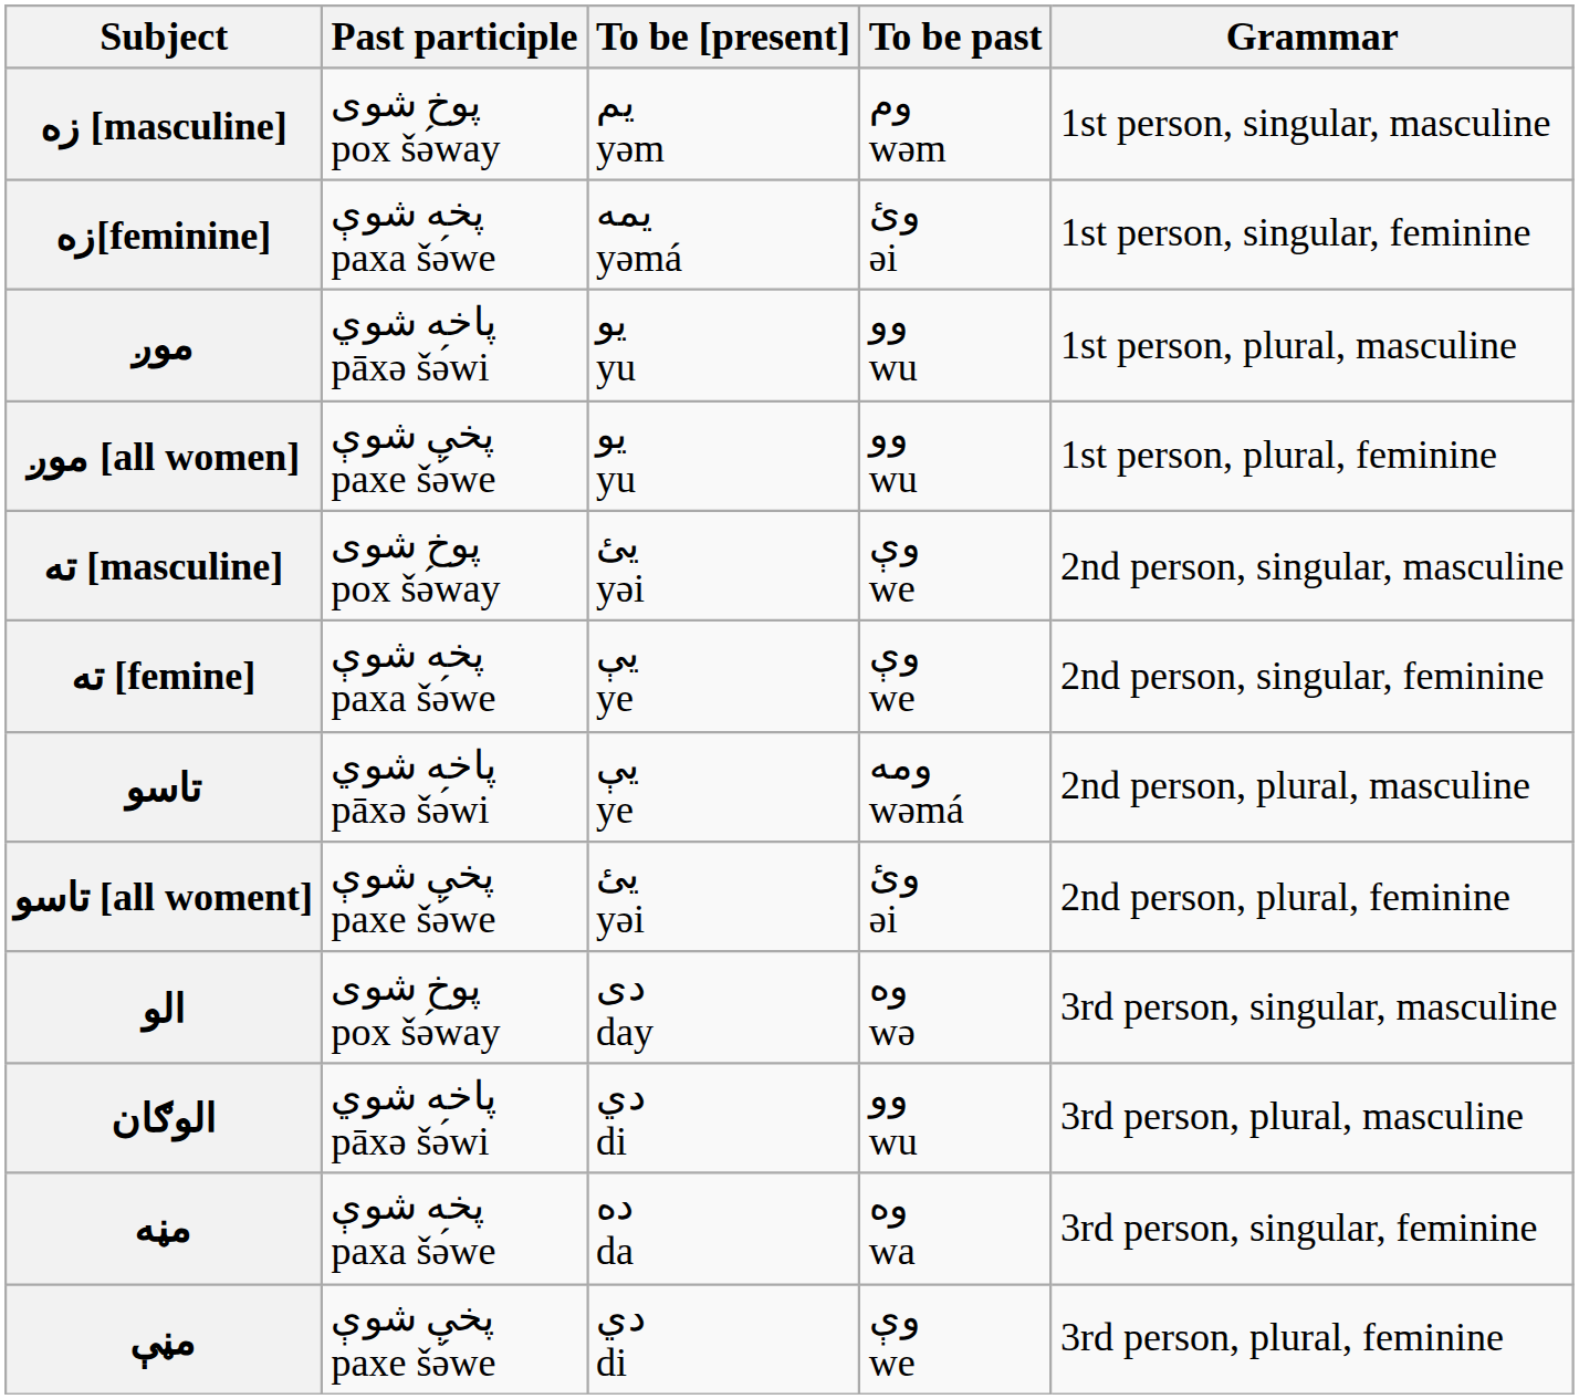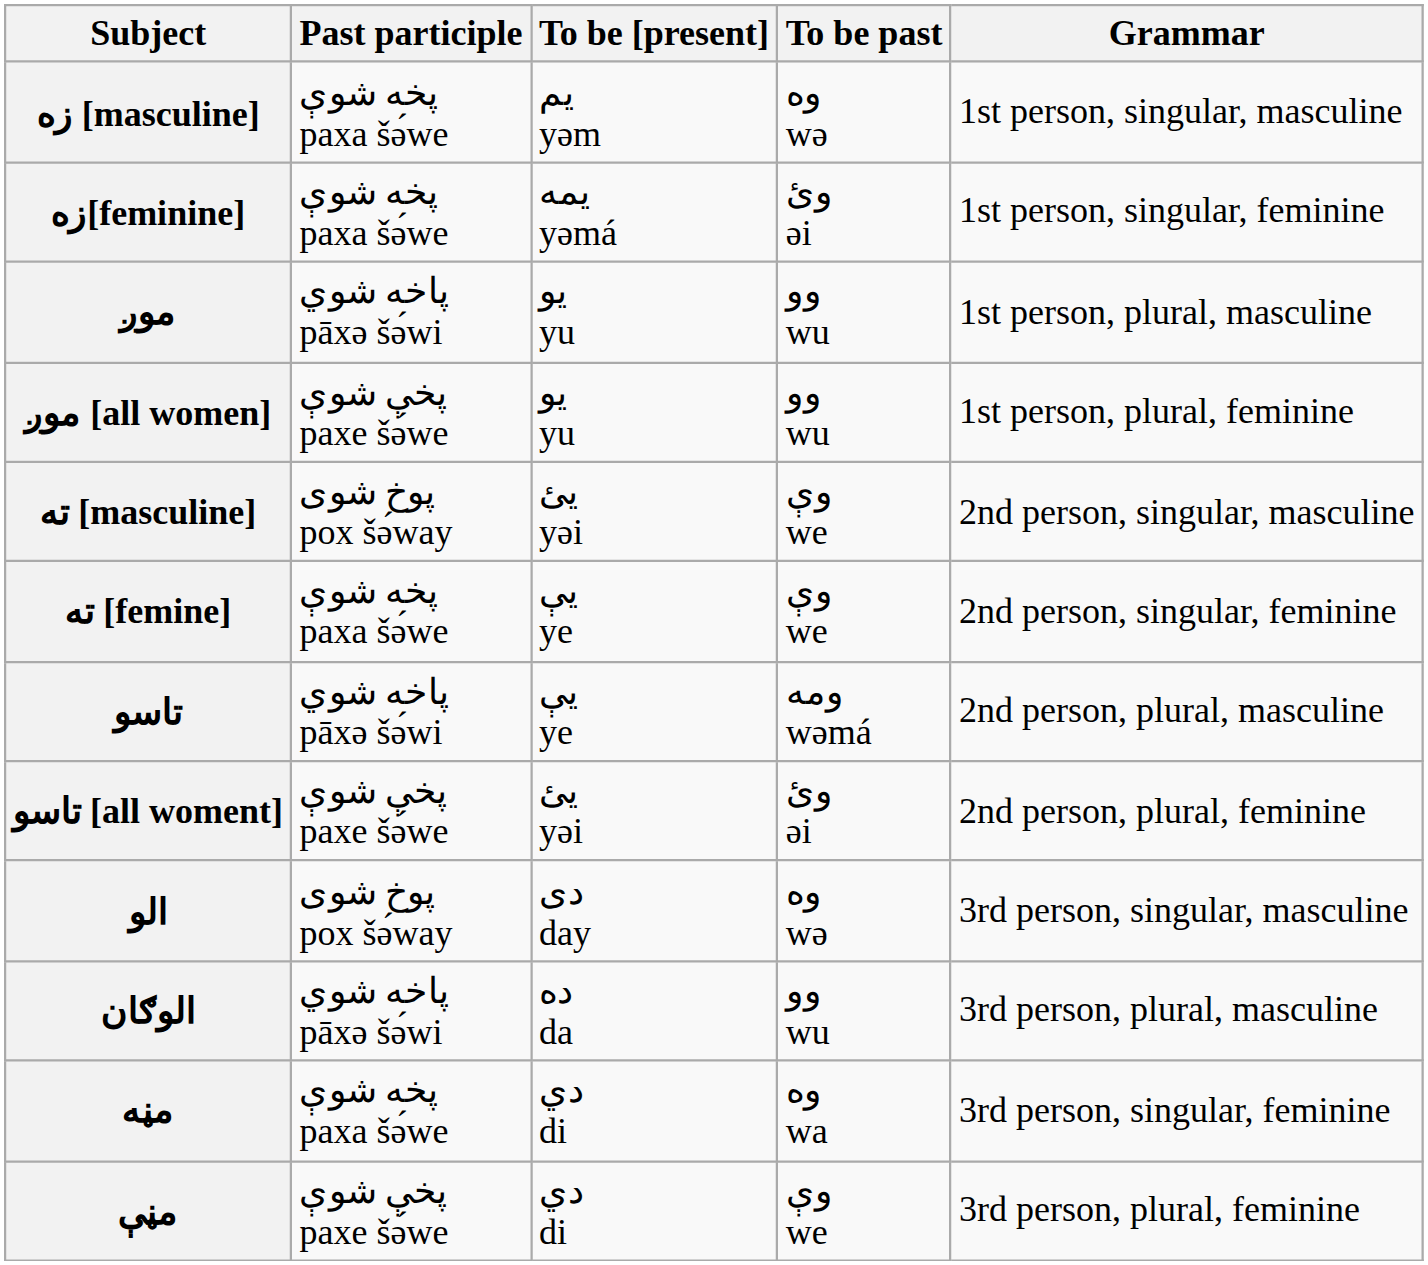 <table class="wikitable">
 <tr>
 <th>Subject</th>
 <th>Past participle</th>
 <th>To be [present]</th>
 <th>To be past</th>
 <th>Grammar</th>
 </tr>
 <tr>
 <th><strong>زه [masculine]</strong></th>
-<td>پوخ شوی<br>pox šə́way</td>
+<td>پخه شوې<br>paxa šə́we</td>
 <td>يم<br>yəm</td>
-<td>وم<br>wəm</td>
+<td>وه<br>wə</td>
 <td>1st person, singular, masculine</td>
 </tr>
 <tr>
 <th><strong>زه[feminine]</strong></th>
 <td>پخه شوې<br>paxa šə́we</td>
 <td>يمه<br>yəmá</td>
 <td>وئ<br>əi</td>
 <td>1st person, singular, feminine</td>
 </tr>
 <tr>
 <th><strong>موږ</strong></th>
 <td>پاخه شوي<br>pāxə šə́wi</td>
 <td>يو<br>yu</td>
 <td>وو<br>wu</td>
 <td>1st person, plural, masculine</td>
 </tr>
 <tr>
 <th><strong>موږ [all women]</strong></th>
 <td>پخې شوې<br>paxe šə́we</td>
 <td>يو<br>yu</td>
 <td>وو<br>wu</td>
 <td>1st person, plural, feminine</td>
 </tr>
 <tr>
 <th><strong>ته [masculine]</strong></th>
 <td>پوخ شوی<br>pox šə́way</td>
 <td>يئ<br>yəi</td>
 <td>وې<br>we</td>
 <td>2nd person, singular, masculine</td>
 </tr>
 <tr>
 <th><strong>ته [femine]</strong></th>
 <td>پخه شوې<br>paxa šə́we</td>
 <td>يې<br>ye</td>
 <td>وې<br>we</td>
 <td>2nd person, singular, feminine</td>
 </tr>
 <tr>
 <th><strong>تاسو</strong></th>
 <td>پاخه شوي<br>pāxə šə́wi</td>
 <td>يې<br>ye</td>
 <td>ومه<br>wəmá</td>
 <td>2nd person, plural, masculine</td>
 </tr>
 <tr>
 <th><strong>تاسو [all woment]</strong></th>
 <td>پخې شوې<br>paxe šə́we</td>
 <td>يئ<br>yəi</td>
 <td>وئ<br>əi</td>
 <td>2nd person, plural, feminine</td>
 </tr>
 <tr>
 <th><strong>الو</strong></th>
 <td>پوخ شوی<br>pox šə́way</td>
 <td>دی<br>day</td>
 <td>وه<br>wə</td>
 <td>3rd person, singular, masculine</td>
 </tr>
 <tr>
 <th><strong>الوګان</strong></th>
 <td>پاخه شوي<br>pāxə šə́wi</td>
-<td>دي<br>di</td>
+<td>ده<br>da</td>
 <td>وو<br>wu</td>
 <td>3rd person, plural, masculine</td>
 </tr>
 <tr>
 <th><strong>مڼه</strong></th>
 <td>پخه شوې<br>paxa šə́we</td>
-<td>ده<br>da</td>
+<td>دي<br>di</td>
 <td>وه<br>wa</td>
 <td>3rd person, singular, feminine</td>
 </tr>
 <tr>
 <th><strong>مڼې</strong></th>
 <td>پخې شوې<br>paxe šə́we</td>
 <td>دي<br>di</td>
 <td>وې<br>we</td>
 <td>3rd person, plural, feminine</td>
 </tr>
 </table>
